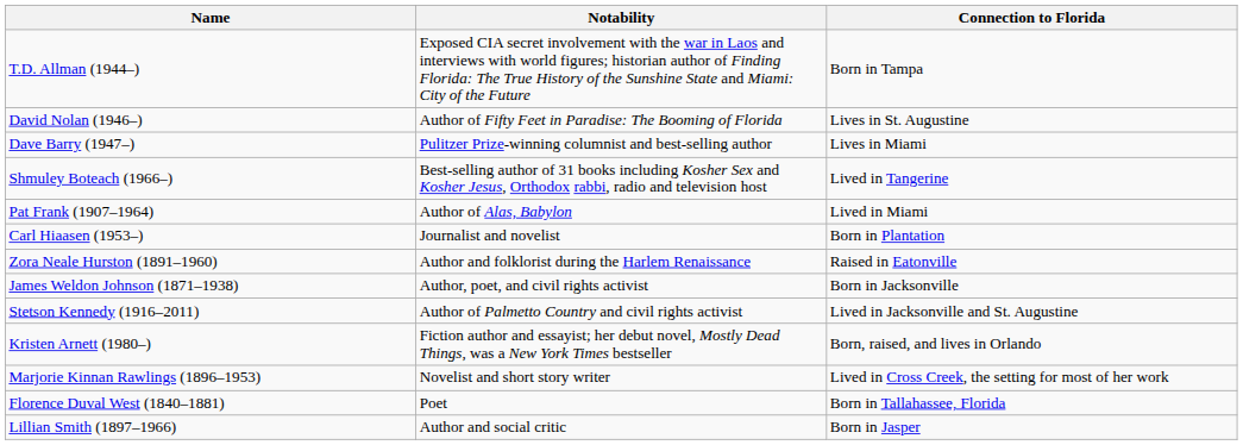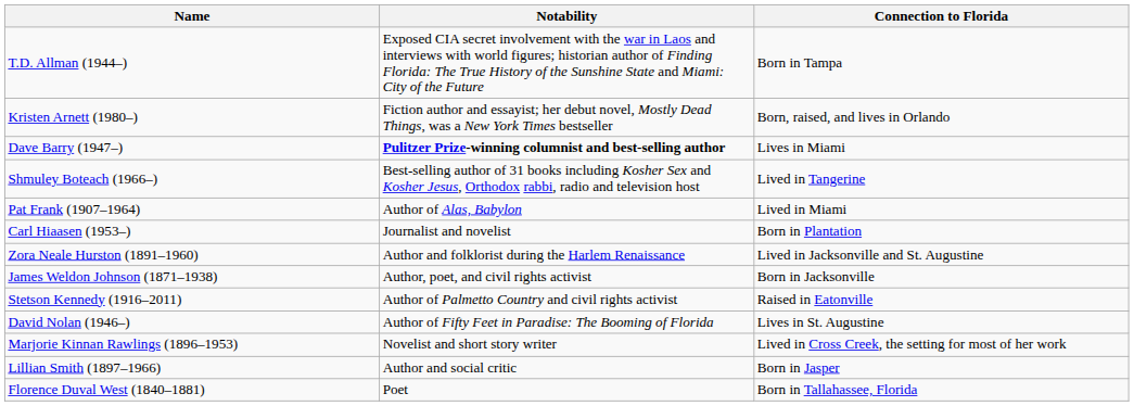 <table class="wikitable" style="width:100%;">
 <tr>
 <th width=33%>Name</th>
 <th width=33%>Notability</th>
 <th width=33%>Connection to Florida</th>
 </tr>
 <tr>
 <td><a href='#'>T.D. Allman</a> (1944–)</td>
 <td>Exposed CIA secret involvement with the <a href='#'>war in Laos</a> and interviews with world figures; historian author of <em>Finding Florida: The True History of the Sunshine State</em> and <em>Miami: City of the Future</em></td>
 <td>Born in Tampa</td>
 </tr>
 <tr>
-<td><a href='#'>David Nolan</a> (1946–)</td>
-<td>Author of <em>Fifty Feet in Paradise: The Booming of Florida</em></td>
-<td>Lives in St. Augustine</td>
+<td><a href='#'>Kristen Arnett</a> (1980–)</td>
+<td>Fiction author and essayist; her debut novel, <em>Mostly Dead Things</em>, was a <em>New York Times</em> bestseller</td>
+<td>Born, raised, and lives in Orlando</td>
 </tr>
 <tr>
 <td><a href='#'>Dave Barry</a> (1947–)</td>
-<td><a href='#'>Pulitzer Prize</a>-winning columnist and best-selling author</td>
+<td><strong><a href='#'>Pulitzer Prize</a>-winning columnist and best-selling author</strong></td>
 <td>Lives in Miami</td>
 </tr>
 <tr>
 <td><a href='#'>Shmuley Boteach</a> (1966–)</td>
 <td>Best-selling author of 31 books including <em>Kosher Sex</em> and <em><a href='#'>Kosher Jesus</a></em>, <a href='#'>Orthodox</a> <a href='#'>rabbi</a>, radio and television host</td>
 <td>Lived in <a href='#'>Tangerine</a></td>
 </tr>
 <tr>
 <td><a href='#'>Pat Frank</a> (1907–1964)</td>
 <td>Author of <em><a href='#'>Alas, Babylon</a></em></td>
 <td>Lived in Miami</td>
 </tr>
 <tr Ernest Hemingway lived in Key West>
 <td><a href='#'>Carl Hiaasen</a> (1953–)</td>
 <td>Journalist and novelist</td>
 <td>Born in <a href='#'>Plantation</a></td>
 </tr>
 <tr>
 <td><a href='#'>Zora Neale Hurston</a> (1891–1960)</td>
 <td>Author and folklorist during the <a href='#'>Harlem Renaissance</a></td>
-<td>Raised in <a href='#'>Eatonville</a></td>
+<td>Lived in Jacksonville and St. Augustine</td>
 </tr>
 <tr>
 <td><a href='#'>James Weldon Johnson</a> (1871–1938)</td>
 <td>Author, poet, and civil rights activist</td>
 <td>Born in Jacksonville</td>
 </tr>
 <tr>
 <td><a href='#'>Stetson Kennedy</a> (1916–2011)</td>
 <td>Author of <em>Palmetto Country</em> and civil rights activist</td>
-<td>Lived in Jacksonville and St. Augustine</td>
+<td>Raised in <a href='#'>Eatonville</a></td>
 </tr>
 <tr>
-<td><a href='#'>Kristen Arnett</a> (1980–)</td>
-<td>Fiction author and essayist; her debut novel, <em>Mostly Dead Things</em>, was a <em>New York Times</em> bestseller</td>
-<td>Born, raised, and lives in Orlando</td>
+<td><a href='#'>David Nolan</a> (1946–)</td>
+<td>Author of <em>Fifty Feet in Paradise: The Booming of Florida</em></td>
+<td>Lives in St. Augustine</td>
 </tr>
 <tr>
 <td><a href='#'>Marjorie Kinnan Rawlings</a> (1896–1953)</td>
 <td>Novelist and short story writer</td>
 <td>Lived in <a href='#'>Cross Creek</a>, the setting for most of her work</td>
 </tr>
 <tr>
+<td><a href='#'>Lillian Smith</a> (1897–1966)</td>
+<td>Author and social critic</td>
+<td>Born in <a href='#'>Jasper</a></td>
+</tr>
+<tr>
 <td><a href='#'>Florence Duval West</a> (1840–1881)</td>
 <td>Poet</td>
 <td>Born in <a href='#'>Tallahassee, Florida</a></td>
 </tr>
-<tr>
-<td><a href='#'>Lillian Smith</a> (1897–1966)</td>
-<td>Author and social critic</td>
-<td>Born in <a href='#'>Jasper</a></td>
-</tr>
 </table>
